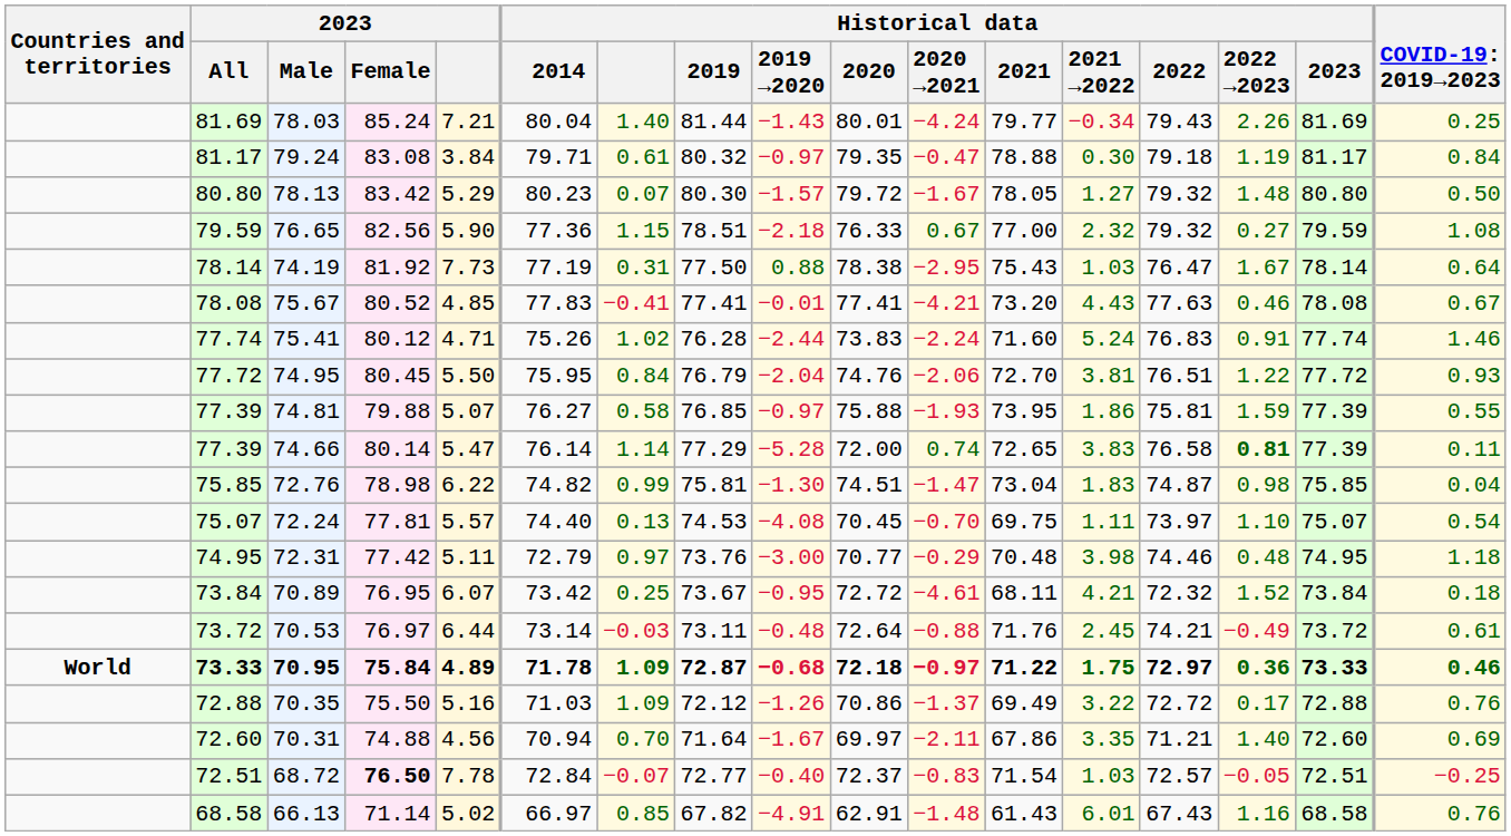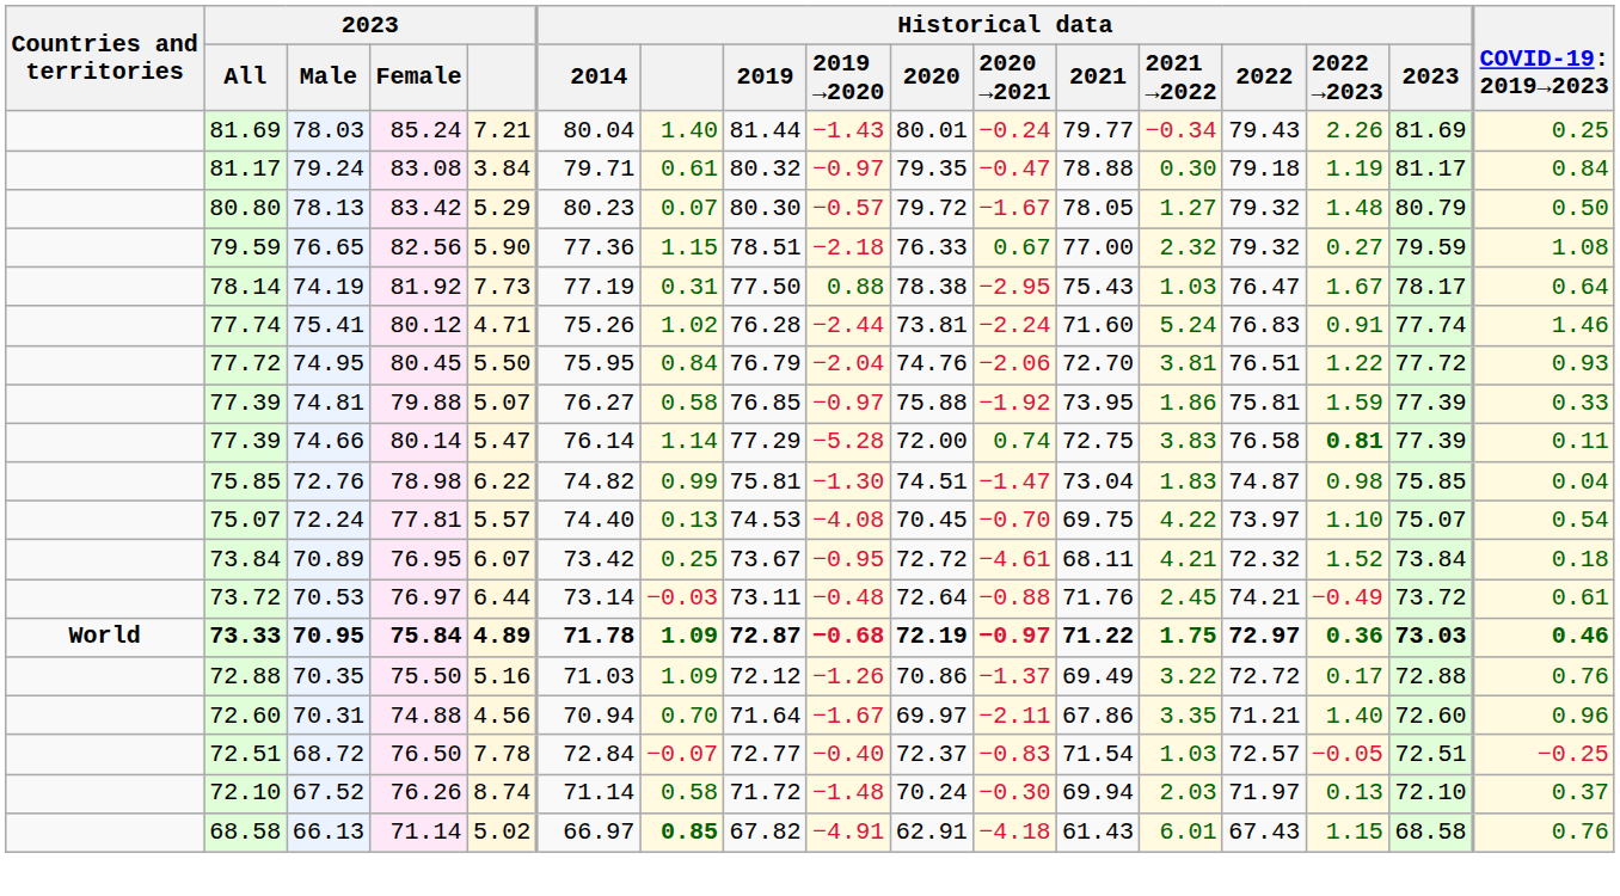 <table class="wikitable sortable mw-datatable static-row-numbers sort-under sticky-table-head sticky-table-col1 col1left col2center col3center col4center col5center col6center col8center col10center col12center col14center col16center" style=text-align:right;>
 <tr class="sortbottom static-row-header">
 <th rowspan=2 style="vertical-align:middle;">Countries and<br>territories</th>
 <th colspan=4>2023</th>
 <th colspan=11 style="border-left-width:2px;">Historical data</th>
 <th rowspan=2 style="border-left-width:2px; text-align:middle;"><br><a href='#'>COVID-19</a>:<br>2019→2023</th>
 </tr>
 <tr class="sortbottom static-row-header">
 <th style="vertical-align:middle;" class=sticky-table-none>All</th>
 <th style="vertical-align:middle;">Male</th>
 <th style="vertical-align:middle;">Female</th>
 <th style="vertical-align:middle;"></th>
 <th style="border-left-width:2px; vertical-align:middle; padding-left:1em;">2014</th>
 <th style="text-align:left;"></th>
 <th style="vertical-align:middle;">2019</th>
 <th style="text-align:left;">2019<br>→2020</th>
 <th style="vertical-align:middle;">2020</th>
 <th style="text-align:left;">2020<br>→2021</th>
 <th style="vertical-align:middle;">2021</th>
 <th style="text-align:left;">2021<br>→2022</th>
 <th style="vertical-align:middle;">2022</th>
 <th style="text-align:left;">2022<br>→2023</th>
 <th style="vertical-align:middle;">2023</th>
 </tr>
 <tr>
 <td></td>
 <td style="background:#e0ffd8;">81.69</td>
 <td style="background:#eaf3ff;">78.03</td>
 <td style="background:#fee7f6;">85.24</td>
 <td style="background:#fff8dc;">7.21</td>
 <td style="border-left-width:2px; padding-left:1em;">80.04</td>
 <td style="background:#fffae0;color:darkgreen;">1.40</td>
 <td>81.44</td>
 <td style="background:#fffae0;color:crimson;">−1.43</td>
 <td>80.01</td>
-<td style="background:#fffae0;color:crimson;">−4.24</td>
+<td style="background:#fffae0;color:crimson;">−0.24</td>
 <td>79.77</td>
 <td style="background:#fffae0;color:crimson;">−0.34</td>
 <td>79.43</td>
 <td style="background:#fffae0;color:darkgreen;">2.26</td>
 <td style="background:#e0ffd8;">81.69</td>
 <td style="background:#fffae0;border-left-width:2px;color:darkgreen;">0.25</td>
 </tr>
 <tr>
 <td></td>
 <td style="background:#e0ffd8;">81.17</td>
 <td style="background:#eaf3ff;">79.24</td>
 <td style="background:#fee7f6;">83.08</td>
 <td style="background:#fff8dc;">3.84</td>
 <td style="border-left-width:2px; padding-left:1em;">79.71</td>
 <td style="background:#fffae0;color:darkgreen;">0.61</td>
 <td>80.32</td>
 <td style="background:#fffae0;color:crimson;">−0.97</td>
 <td>79.35</td>
 <td style="background:#fffae0;color:crimson;">−0.47</td>
 <td>78.88</td>
 <td style="background:#fffae0;color:darkgreen;">0.30</td>
 <td>79.18</td>
 <td style="background:#fffae0;color:darkgreen;">1.19</td>
 <td style="background:#e0ffd8;">81.17</td>
 <td style="background:#fffae0;border-left-width:2px;color:darkgreen;">0.84</td>
 </tr>
 <tr>
 <td></td>
 <td style="background:#e0ffd8;">80.80</td>
 <td style="background:#eaf3ff;">78.13</td>
 <td style="background:#fee7f6;">83.42</td>
 <td style="background:#fff8dc;">5.29</td>
 <td style="border-left-width:2px; padding-left:1em;">80.23</td>
 <td style="background:#fffae0;color:darkgreen;">0.07</td>
 <td>80.30</td>
-<td style="background:#fffae0;color:crimson;">−1.57</td>
+<td style="background:#fffae0;color:crimson;">−0.57</td>
 <td>79.72</td>
 <td style="background:#fffae0;color:crimson;">−1.67</td>
 <td>78.05</td>
 <td style="background:#fffae0;color:darkgreen;">1.27</td>
 <td>79.32</td>
 <td style="background:#fffae0;color:darkgreen;">1.48</td>
-<td style="background:#e0ffd8;">80.80</td>
+<td style="background:#e0ffd8;">80.79</td>
 <td style="background:#fffae0;border-left-width:2px;color:darkgreen;">0.50</td>
 </tr>
 <tr>
 <td></td>
 <td style="background:#e0ffd8;">79.59</td>
 <td style="background:#eaf3ff;">76.65</td>
 <td style="background:#fee7f6;">82.56</td>
 <td style="background:#fff8dc;">5.90</td>
 <td style="border-left-width:2px; padding-left:1em;">77.36</td>
 <td style="background:#fffae0;color:darkgreen;">1.15</td>
 <td>78.51</td>
 <td style="background:#fffae0;color:crimson;">−2.18</td>
 <td>76.33</td>
 <td style="background:#fffae0;color:darkgreen;">0.67</td>
 <td>77.00</td>
 <td style="background:#fffae0;color:darkgreen;">2.32</td>
 <td>79.32</td>
 <td style="background:#fffae0;color:darkgreen;">0.27</td>
 <td style="background:#e0ffd8;">79.59</td>
 <td style="background:#fffae0;border-left-width:2px;color:darkgreen;">1.08</td>
 </tr>
 <tr>
 <td></td>
 <td style="background:#e0ffd8;">78.14</td>
 <td style="background:#eaf3ff;">74.19</td>
 <td style="background:#fee7f6;">81.92</td>
 <td style="background:#fff8dc;">7.73</td>
 <td style="border-left-width:2px; padding-left:1em;">77.19</td>
 <td style="background:#fffae0;color:darkgreen;">0.31</td>
 <td>77.50</td>
 <td style="background:#fffae0;color:darkgreen;">0.88</td>
 <td>78.38</td>
 <td style="background:#fffae0;color:crimson;">−2.95</td>
 <td>75.43</td>
 <td style="background:#fffae0;color:darkgreen;">1.03</td>
 <td>76.47</td>
 <td style="background:#fffae0;color:darkgreen;">1.67</td>
-<td style="background:#e0ffd8;">78.14</td>
+<td style="background:#e0ffd8;">78.17</td>
 <td style="background:#fffae0;border-left-width:2px;color:darkgreen;">0.64</td>
-</tr>
-<tr>
-<td></td>
-<td style="background:#e0ffd8;">78.08</td>
-<td style="background:#eaf3ff;">75.67</td>
-<td style="background:#fee7f6;">80.52</td>
-<td style="background:#fff8dc;">4.85</td>
-<td style="border-left-width:2px; padding-left:1em;">77.83</td>
-<td style="background:#fffae0;color:crimson;">−0.41</td>
-<td>77.41</td>
-<td style="background:#fffae0;color:crimson;">−0.01</td>
-<td>77.41</td>
-<td style="background:#fffae0;color:crimson;">−4.21</td>
-<td>73.20</td>
-<td style="background:#fffae0;color:darkgreen;">4.43</td>
-<td>77.63</td>
-<td style="background:#fffae0;color:darkgreen;">0.46</td>
-<td style="background:#e0ffd8;">78.08</td>
-<td style="background:#fffae0;border-left-width:2px;color:darkgreen;">0.67</td>
 </tr>
 <tr>
 <td></td>
 <td style="background:#e0ffd8;">77.74</td>
 <td style="background:#eaf3ff;">75.41</td>
 <td style="background:#fee7f6;">80.12</td>
 <td style="background:#fff8dc;">4.71</td>
 <td style="border-left-width:2px; padding-left:1em;">75.26</td>
 <td style="background:#fffae0;color:darkgreen;">1.02</td>
 <td>76.28</td>
 <td style="background:#fffae0;color:crimson;">−2.44</td>
-<td>73.83</td>
+<td>73.81</td>
 <td style="background:#fffae0;color:crimson;">−2.24</td>
 <td>71.60</td>
 <td style="background:#fffae0;color:darkgreen;">5.24</td>
 <td>76.83</td>
 <td style="background:#fffae0;color:darkgreen;">0.91</td>
 <td style="background:#e0ffd8;">77.74</td>
 <td style="background:#fffae0;border-left-width:2px;color:darkgreen;">1.46</td>
 </tr>
 <tr>
 <td></td>
 <td style="background:#e0ffd8;">77.72</td>
 <td style="background:#eaf3ff;">74.95</td>
 <td style="background:#fee7f6;">80.45</td>
 <td style="background:#fff8dc;">5.50</td>
 <td style="border-left-width:2px; padding-left:1em;">75.95</td>
 <td style="background:#fffae0;color:darkgreen;">0.84</td>
 <td>76.79</td>
 <td style="background:#fffae0;color:crimson;">−2.04</td>
 <td>74.76</td>
 <td style="background:#fffae0;color:crimson;">−2.06</td>
 <td>72.70</td>
 <td style="background:#fffae0;color:darkgreen;">3.81</td>
 <td>76.51</td>
 <td style="background:#fffae0;color:darkgreen;">1.22</td>
 <td style="background:#e0ffd8;">77.72</td>
 <td style="background:#fffae0;border-left-width:2px;color:darkgreen;">0.93</td>
 </tr>
 <tr>
 <td></td>
 <td style="background:#e0ffd8;">77.39</td>
 <td style="background:#eaf3ff;">74.81</td>
 <td style="background:#fee7f6;">79.88</td>
 <td style="background:#fff8dc;">5.07</td>
 <td style="border-left-width:2px; padding-left:1em;">76.27</td>
 <td style="background:#fffae0;color:darkgreen;">0.58</td>
 <td>76.85</td>
 <td style="background:#fffae0;color:crimson;">−0.97</td>
 <td>75.88</td>
-<td style="background:#fffae0;color:crimson;">−1.93</td>
+<td style="background:#fffae0;color:crimson;">−1.92</td>
 <td>73.95</td>
 <td style="background:#fffae0;color:darkgreen;">1.86</td>
 <td>75.81</td>
 <td style="background:#fffae0;color:darkgreen;">1.59</td>
 <td style="background:#e0ffd8;">77.39</td>
-<td style="background:#fffae0;border-left-width:2px;color:darkgreen;">0.55</td>
+<td style="background:#fffae0;border-left-width:2px;color:darkgreen;">0.33</td>
 </tr>
 <tr>
 <td></td>
 <td style="background:#e0ffd8;">77.39</td>
 <td style="background:#eaf3ff;">74.66</td>
 <td style="background:#fee7f6;">80.14</td>
 <td style="background:#fff8dc;">5.47</td>
 <td style="border-left-width:2px; padding-left:1em;">76.14</td>
 <td style="background:#fffae0;color:darkgreen;">1.14</td>
 <td>77.29</td>
 <td style="background:#fffae0;color:crimson;">−5.28</td>
 <td>72.00</td>
 <td style="background:#fffae0;color:darkgreen;">0.74</td>
-<td>72.65</td>
+<td>72.75</td>
 <td style="background:#fffae0;color:darkgreen;">3.83</td>
 <td>76.58</td>
 <td style="background:#fffae0;color:darkgreen;"><strong>0.81</strong></td>
 <td style="background:#e0ffd8;">77.39</td>
 <td style="background:#fffae0;border-left-width:2px;color:darkgreen;">0.11</td>
 </tr>
 <tr>
 <td></td>
 <td style="background:#e0ffd8;">75.85</td>
 <td style="background:#eaf3ff;">72.76</td>
 <td style="background:#fee7f6;">78.98</td>
 <td style="background:#fff8dc;">6.22</td>
 <td style="border-left-width:2px; padding-left:1em;">74.82</td>
 <td style="background:#fffae0;color:darkgreen;">0.99</td>
 <td>75.81</td>
 <td style="background:#fffae0;color:crimson;">−1.30</td>
 <td>74.51</td>
 <td style="background:#fffae0;color:crimson;">−1.47</td>
 <td>73.04</td>
 <td style="background:#fffae0;color:darkgreen;">1.83</td>
 <td>74.87</td>
 <td style="background:#fffae0;color:darkgreen;">0.98</td>
 <td style="background:#e0ffd8;">75.85</td>
 <td style="background:#fffae0;border-left-width:2px;color:darkgreen;">0.04</td>
 </tr>
 <tr>
 <td></td>
 <td style="background:#e0ffd8;">75.07</td>
 <td style="background:#eaf3ff;">72.24</td>
 <td style="background:#fee7f6;">77.81</td>
 <td style="background:#fff8dc;">5.57</td>
 <td style="border-left-width:2px; padding-left:1em;">74.40</td>
 <td style="background:#fffae0;color:darkgreen;">0.13</td>
 <td>74.53</td>
 <td style="background:#fffae0;color:crimson;">−4.08</td>
 <td>70.45</td>
 <td style="background:#fffae0;color:crimson;">−0.70</td>
 <td>69.75</td>
-<td style="background:#fffae0;color:darkgreen;">1.11</td>
+<td style="background:#fffae0;color:darkgreen;">4.22</td>
 <td>73.97</td>
 <td style="background:#fffae0;color:darkgreen;">1.10</td>
 <td style="background:#e0ffd8;">75.07</td>
 <td style="background:#fffae0;border-left-width:2px;color:darkgreen;">0.54</td>
-</tr>
-<tr>
-<td></td>
-<td style="background:#e0ffd8;">74.95</td>
-<td style="background:#eaf3ff;">72.31</td>
-<td style="background:#fee7f6;">77.42</td>
-<td style="background:#fff8dc;">5.11</td>
-<td style="border-left-width:2px; padding-left:1em;">72.79</td>
-<td style="background:#fffae0;color:darkgreen;">0.97</td>
-<td>73.76</td>
-<td style="background:#fffae0;color:crimson;">−3.00</td>
-<td>70.77</td>
-<td style="background:#fffae0;color:crimson;">−0.29</td>
-<td>70.48</td>
-<td style="background:#fffae0;color:darkgreen;">3.98</td>
-<td>74.46</td>
-<td style="background:#fffae0;color:darkgreen;">0.48</td>
-<td style="background:#e0ffd8;">74.95</td>
-<td style="background:#fffae0;border-left-width:2px;color:darkgreen;">1.18</td>
 </tr>
 <tr>
 <td></td>
 <td style="background:#e0ffd8;">73.84</td>
 <td style="background:#eaf3ff;">70.89</td>
 <td style="background:#fee7f6;">76.95</td>
 <td style="background:#fff8dc;">6.07</td>
 <td style="border-left-width:2px; padding-left:1em;">73.42</td>
 <td style="background:#fffae0;color:darkgreen;">0.25</td>
 <td>73.67</td>
 <td style="background:#fffae0;color:crimson;">−0.95</td>
 <td>72.72</td>
 <td style="background:#fffae0;color:crimson;">−4.61</td>
 <td>68.11</td>
 <td style="background:#fffae0;color:darkgreen;">4.21</td>
 <td>72.32</td>
 <td style="background:#fffae0;color:darkgreen;">1.52</td>
 <td style="background:#e0ffd8;">73.84</td>
 <td style="background:#fffae0;border-left-width:2px;color:darkgreen;">0.18</td>
 </tr>
 <tr>
 <td></td>
 <td style="background:#e0ffd8;">73.72</td>
 <td style="background:#eaf3ff;">70.53</td>
 <td style="background:#fee7f6;">76.97</td>
 <td style="background:#fff8dc;">6.44</td>
 <td style="border-left-width:2px; padding-left:1em;">73.14</td>
 <td style="background:#fffae0;color:crimson;">−0.03</td>
 <td>73.11</td>
 <td style="background:#fffae0;color:crimson;">−0.48</td>
 <td>72.64</td>
 <td style="background:#fffae0;color:crimson;">−0.88</td>
 <td>71.76</td>
 <td style="background:#fffae0;color:darkgreen;">2.45</td>
 <td>74.21</td>
 <td style="background:#fffae0;color:crimson;">−0.49</td>
 <td style="background:#e0ffd8;">73.72</td>
 <td style="background:#fffae0;border-left-width:2px;color:darkgreen;">0.61</td>
 </tr>
 <tr class=static-row-header>
 <td style="text-align:center;"><strong>World</strong></td>
 <td style="background:#e0ffd8;"><strong>73.33</strong></td>
 <td style="background:#eaf3ff;"><strong>70.95</strong></td>
 <td style="background:#fee7f6;"><strong>75.84</strong></td>
 <td style="background:#fff8dc;"><strong>4.89</strong></td>
 <td style="border-left-width:2px;padding-left:1em;"><strong>71.78</strong></td>
 <td style="background:#fffae0;color:darkgreen;"><strong>1.09</strong></td>
 <td><strong>72.87</strong></td>
 <td style="background:#fffae0;color:crimson;"><strong>−0.68</strong></td>
-<td><strong>72.18</strong></td>
+<td><strong>72.19</strong></td>
 <td style="background:#fffae0;color:crimson;"><strong>−0.97</strong></td>
 <td><strong>71.22</strong></td>
 <td style="background:#fffae0;color:darkgreen;"><strong>1.75</strong></td>
 <td><strong>72.97</strong></td>
 <td style="background:#fffae0;color:darkgreen;"><strong>0.36</strong></td>
-<td style="background:#e0ffd8;"><strong>73.33</strong></td>
+<td style="background:#e0ffd8;"><strong>73.03</strong></td>
 <td style="background:#fffae0;border-left-width:2px;color:darkgreen;"><strong>0.46</strong></td>
 </tr>
 <tr>
 <td></td>
 <td style="background:#e0ffd8;">72.88</td>
 <td style="background:#eaf3ff;">70.35</td>
 <td style="background:#fee7f6;">75.50</td>
 <td style="background:#fff8dc;">5.16</td>
 <td style="border-left-width:2px; padding-left:1em;">71.03</td>
 <td style="background:#fffae0;color:darkgreen;">1.09</td>
 <td>72.12</td>
 <td style="background:#fffae0;color:crimson;">−1.26</td>
 <td>70.86</td>
 <td style="background:#fffae0;color:crimson;">−1.37</td>
 <td>69.49</td>
 <td style="background:#fffae0;color:darkgreen;">3.22</td>
 <td>72.72</td>
 <td style="background:#fffae0;color:darkgreen;">0.17</td>
 <td style="background:#e0ffd8;">72.88</td>
 <td style="background:#fffae0;border-left-width:2px;color:darkgreen;">0.76</td>
 </tr>
 <tr>
 <td></td>
 <td style="background:#e0ffd8;">72.60</td>
 <td style="background:#eaf3ff;">70.31</td>
 <td style="background:#fee7f6;">74.88</td>
 <td style="background:#fff8dc;">4.56</td>
 <td style="border-left-width:2px; padding-left:1em;">70.94</td>
 <td style="background:#fffae0;color:darkgreen;">0.70</td>
 <td>71.64</td>
 <td style="background:#fffae0;color:crimson;">−1.67</td>
 <td>69.97</td>
 <td style="background:#fffae0;color:crimson;">−2.11</td>
 <td>67.86</td>
 <td style="background:#fffae0;color:darkgreen;">3.35</td>
 <td>71.21</td>
 <td style="background:#fffae0;color:darkgreen;">1.40</td>
 <td style="background:#e0ffd8;">72.60</td>
-<td style="background:#fffae0;border-left-width:2px;color:darkgreen;">0.69</td>
+<td style="background:#fffae0;border-left-width:2px;color:darkgreen;">0.96</td>
 </tr>
 <tr>
 <td></td>
 <td style="background:#e0ffd8;">72.51</td>
 <td style="background:#eaf3ff;">68.72</td>
-<td style="background:#fee7f6;"><strong>76.50</strong></td>
+<td style="background:#fee7f6;">76.50</td>
 <td style="background:#fff8dc;">7.78</td>
 <td style="border-left-width:2px; padding-left:1em;">72.84</td>
 <td style="background:#fffae0;color:crimson;">−0.07</td>
 <td>72.77</td>
 <td style="background:#fffae0;color:crimson;">−0.40</td>
 <td>72.37</td>
 <td style="background:#fffae0;color:crimson;">−0.83</td>
 <td>71.54</td>
 <td style="background:#fffae0;color:darkgreen;">1.03</td>
 <td>72.57</td>
 <td style="background:#fffae0;color:crimson;">−0.05</td>
 <td style="background:#e0ffd8;">72.51</td>
 <td style="background:#fffae0;border-left-width:2px;color:crimson;">−0.25</td>
 </tr>
 <tr>
 <td></td>
+<td style="background:#e0ffd8;">72.10</td>
+<td style="background:#eaf3ff;">67.52</td>
+<td style="background:#fee7f6;">76.26</td>
+<td style="background:#fff8dc;">8.74</td>
+<td style="border-left-width:2px; padding-left:1em;">71.14</td>
+<td style="background:#fffae0;color:darkgreen;">0.58</td>
+<td>71.72</td>
+<td style="background:#fffae0;color:crimson;">−1.48</td>
+<td>70.24</td>
+<td style="background:#fffae0;color:crimson;">−0.30</td>
+<td>69.94</td>
+<td style="background:#fffae0;color:darkgreen;">2.03</td>
+<td>71.97</td>
+<td style="background:#fffae0;color:darkgreen;">0.13</td>
+<td style="background:#e0ffd8;">72.10</td>
+<td style="background:#fffae0;border-left-width:2px;color:darkgreen;">0.37</td>
+</tr>
+<tr>
+<td></td>
 <td style="background:#e0ffd8;">68.58</td>
 <td style="background:#eaf3ff;">66.13</td>
 <td style="background:#fee7f6;">71.14</td>
 <td style="background:#fff8dc;">5.02</td>
 <td style="border-left-width:2px; padding-left:1em;">66.97</td>
-<td style="background:#fffae0;color:darkgreen;">0.85</td>
+<td style="background:#fffae0;color:darkgreen;"><strong>0.85</strong></td>
 <td>67.82</td>
 <td style="background:#fffae0;color:crimson;">−4.91</td>
 <td>62.91</td>
-<td style="background:#fffae0;color:crimson;">−1.48</td>
+<td style="background:#fffae0;color:crimson;">−4.18</td>
 <td>61.43</td>
 <td style="background:#fffae0;color:darkgreen;">6.01</td>
 <td>67.43</td>
-<td style="background:#fffae0;color:darkgreen;">1.16</td>
+<td style="background:#fffae0;color:darkgreen;">1.15</td>
 <td style="background:#e0ffd8;">68.58</td>
 <td style="background:#fffae0;border-left-width:2px;color:darkgreen;">0.76</td>
 </tr>
 </table>
